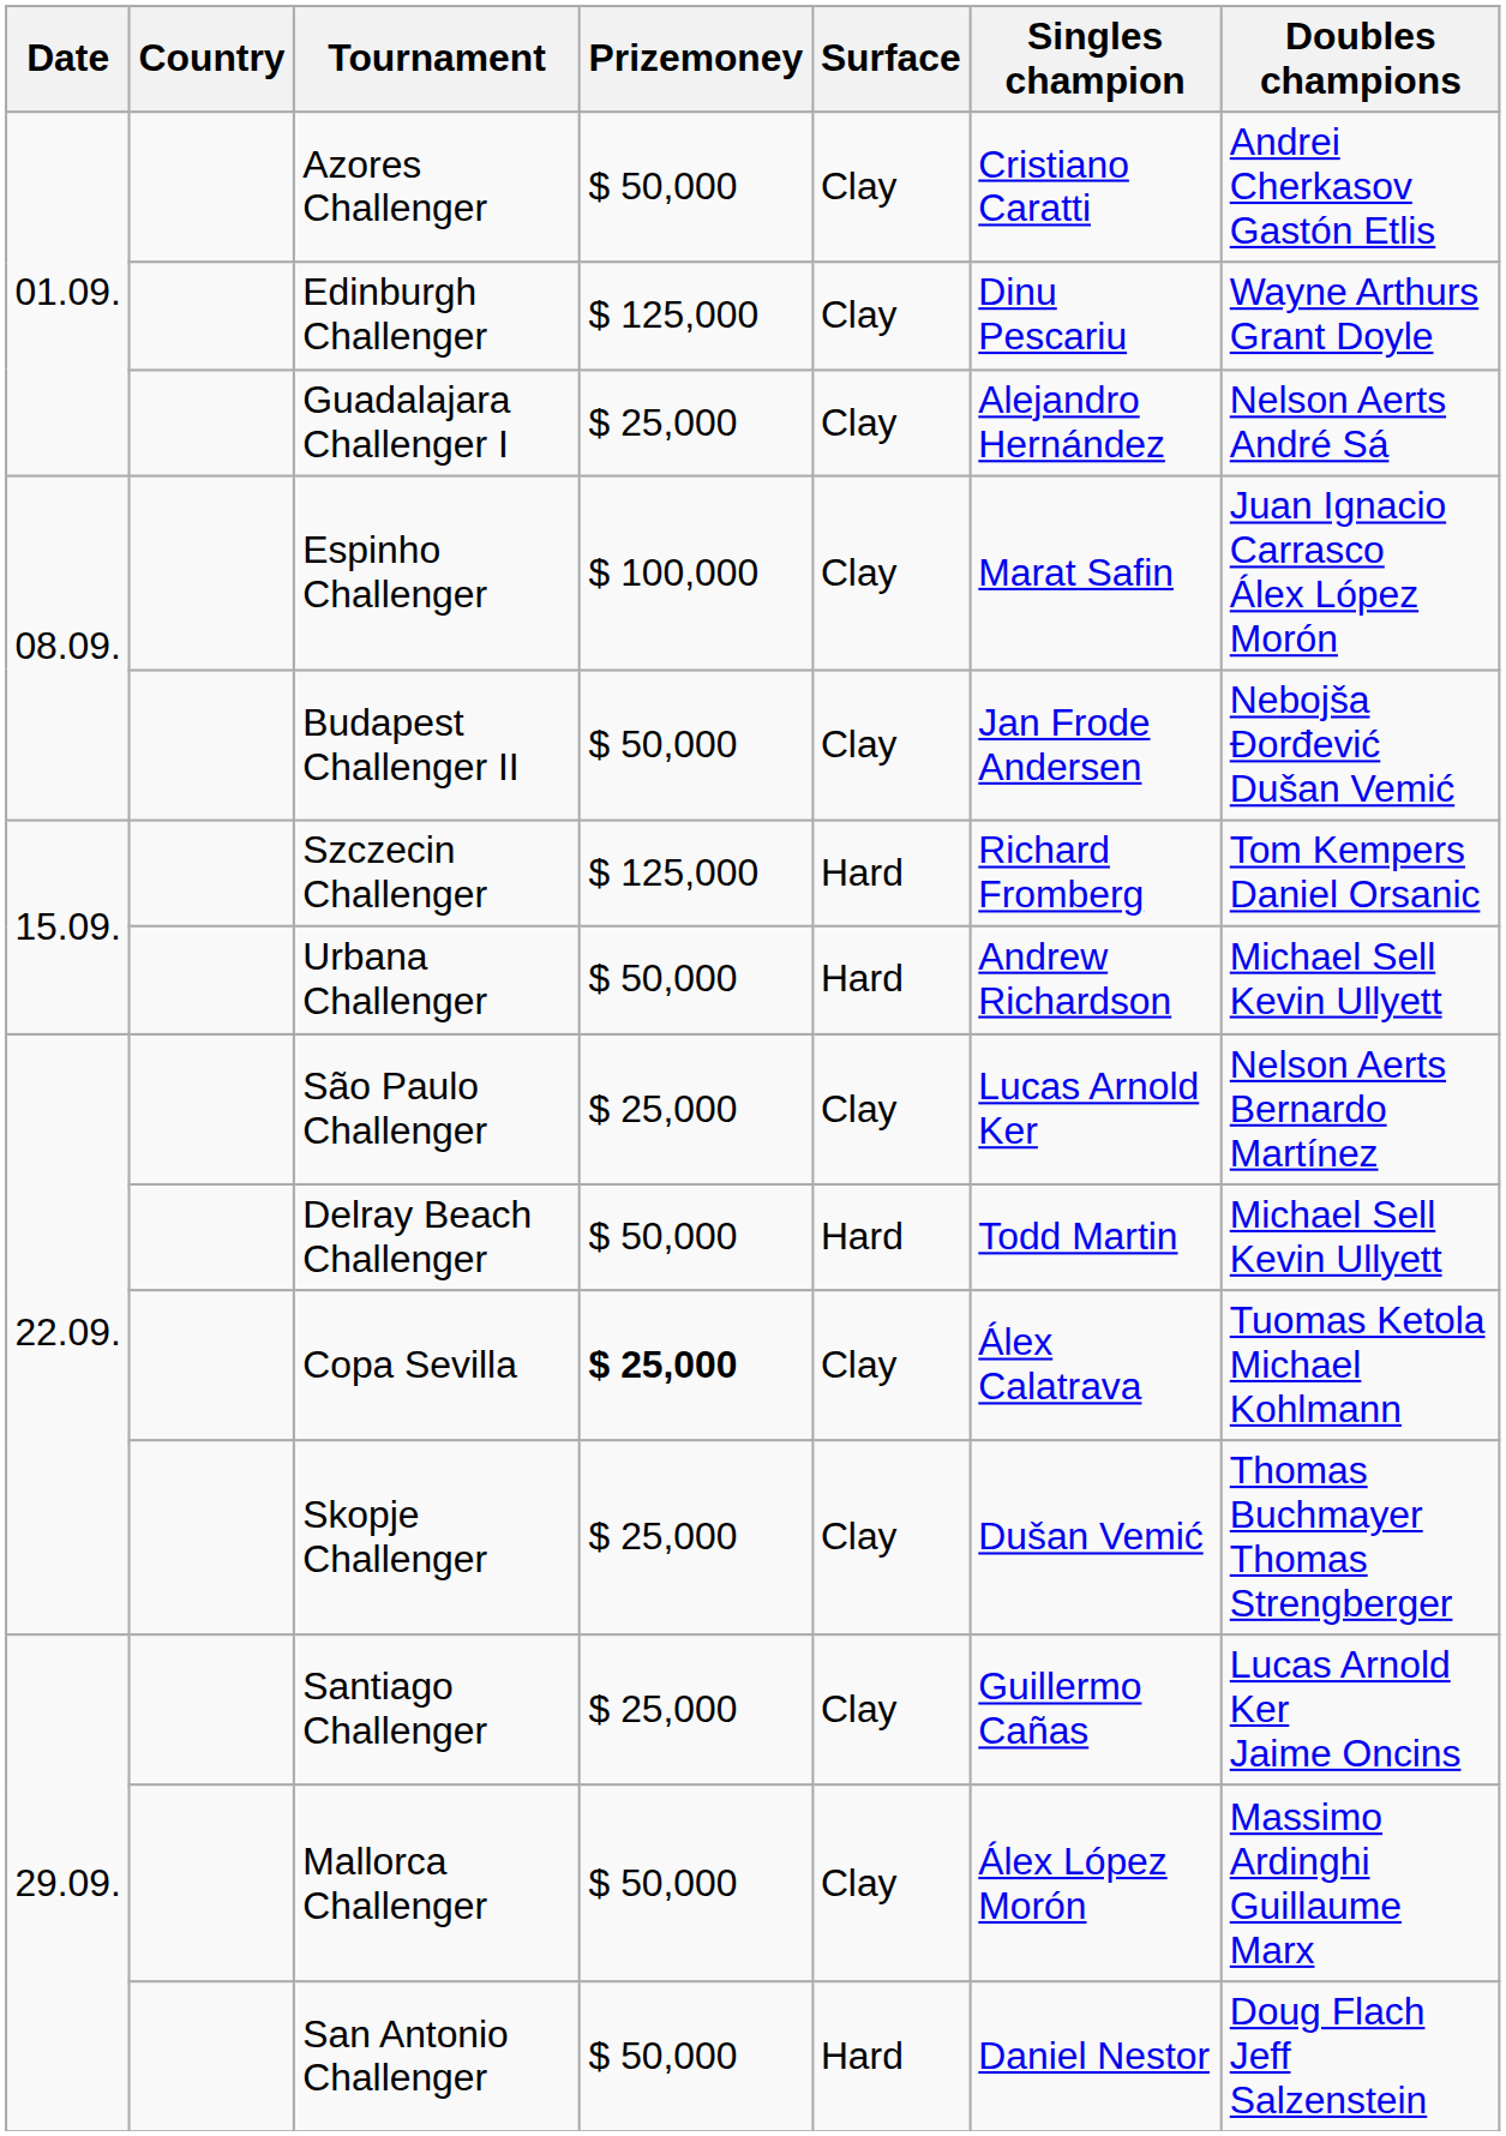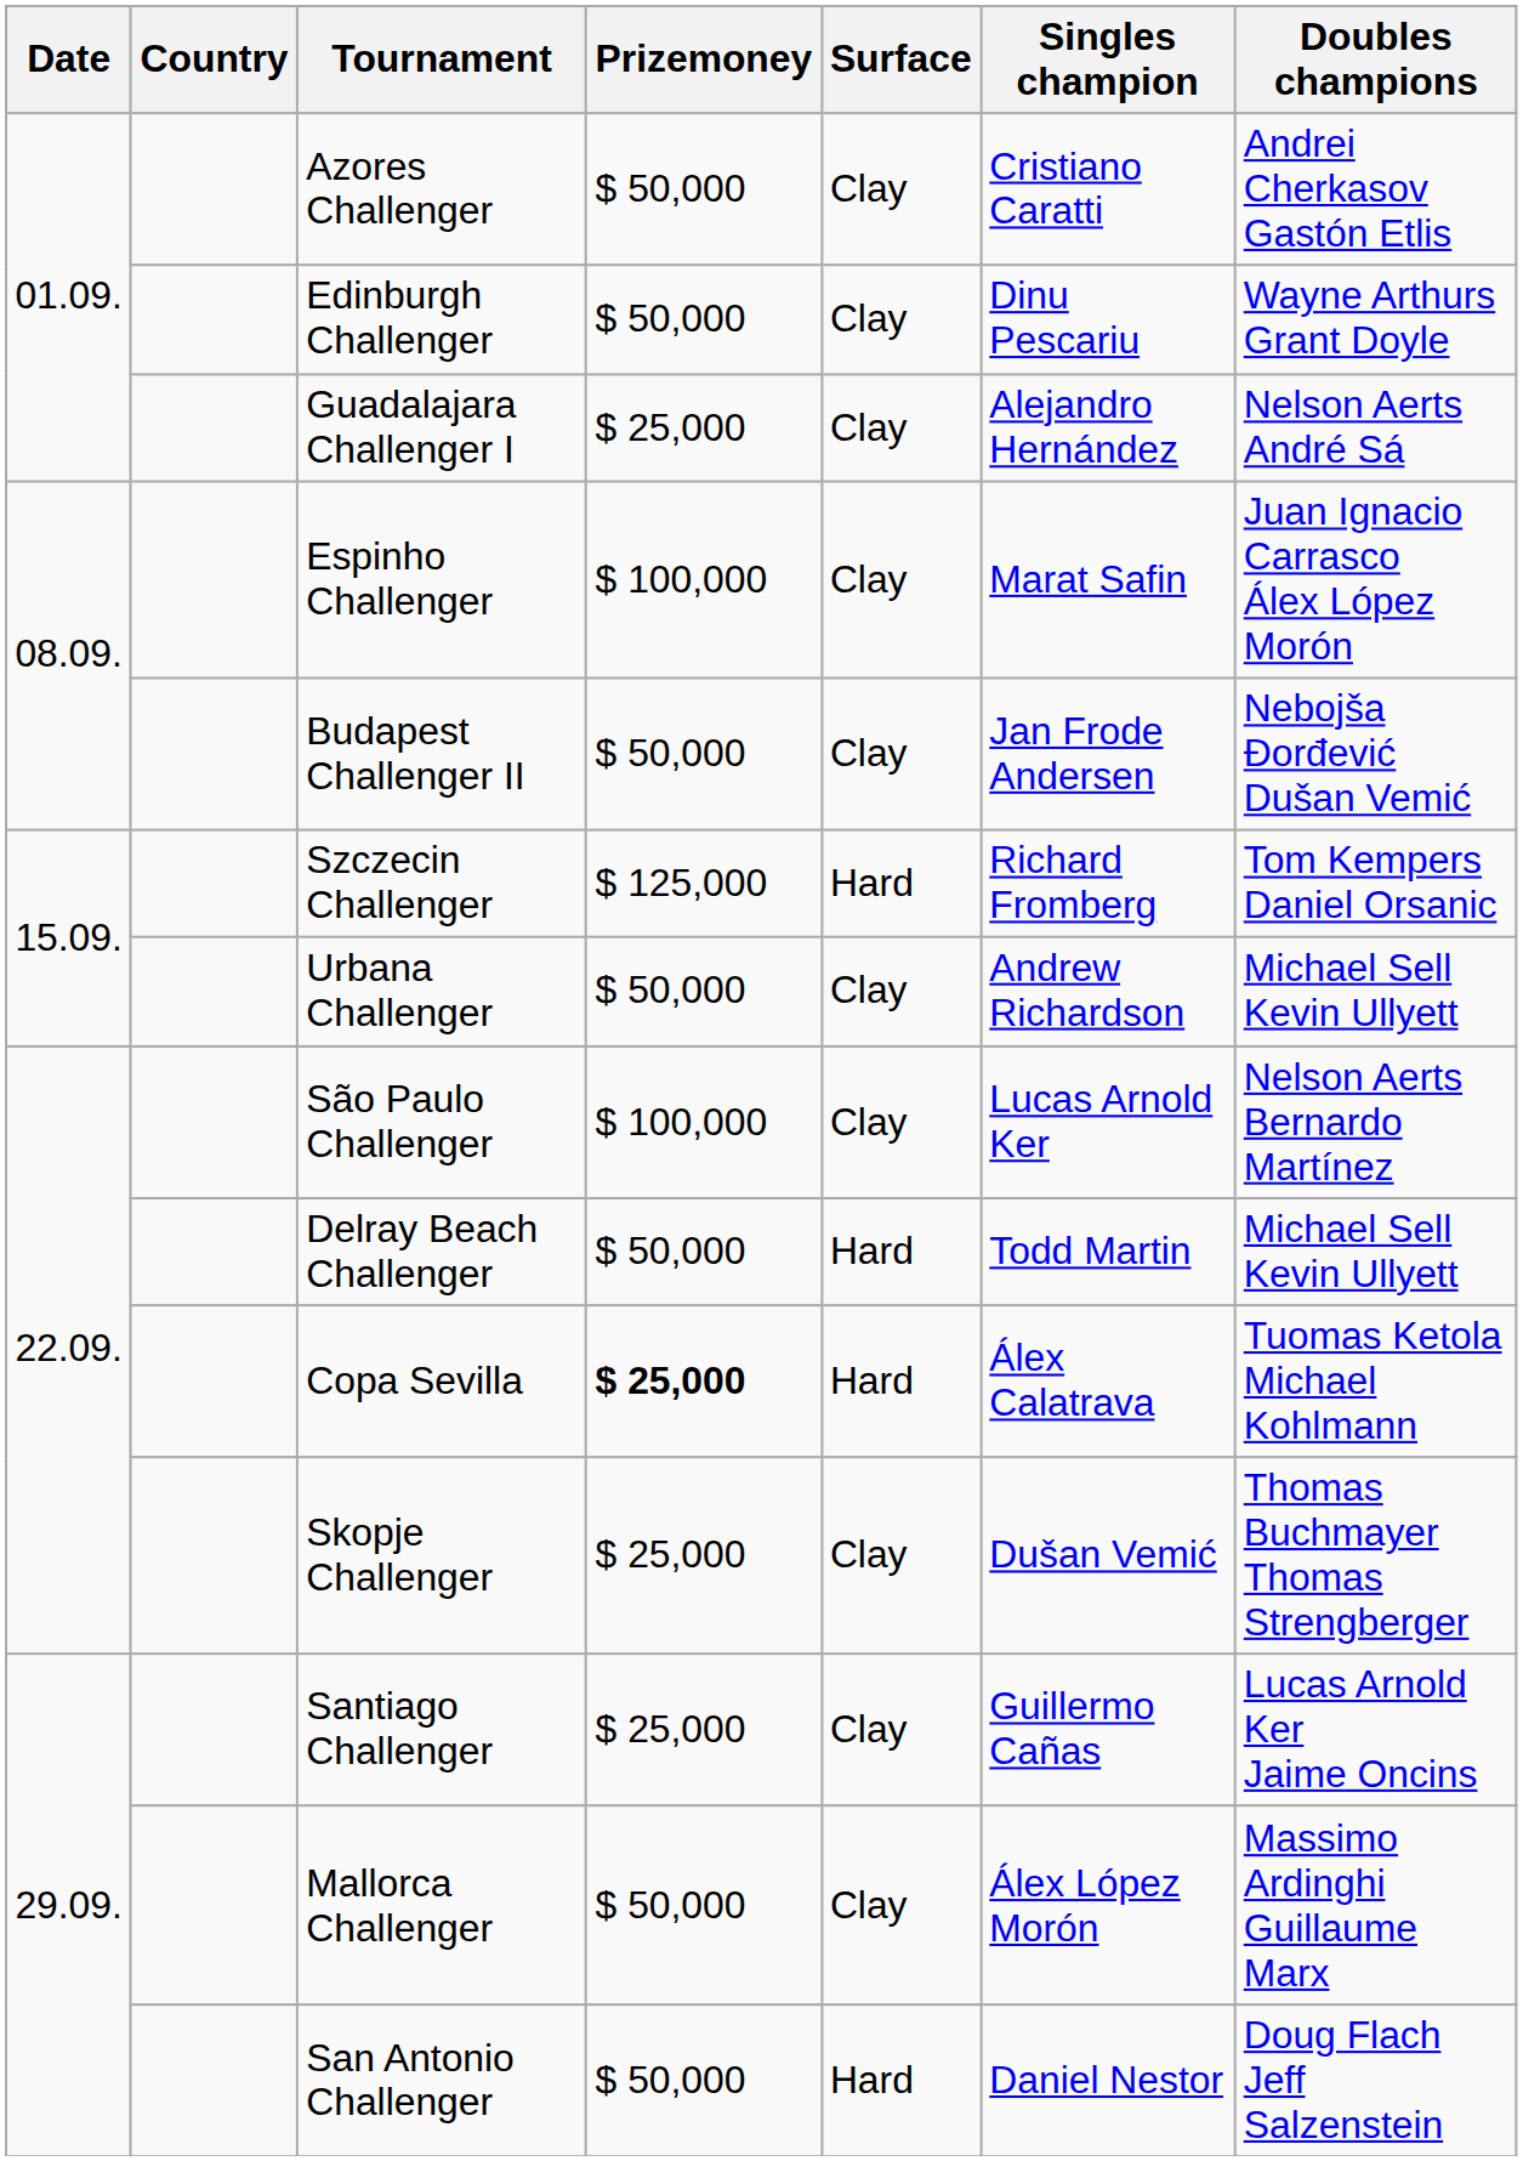 <table class="sortable wikitable" style=font-size:97%>
 <tr>
 <th>Date</th>
 <th>Country</th>
 <th>Tournament</th>
 <th>Prizemoney</th>
 <th>Surface</th>
 <th>Singles champion</th>
 <th>Doubles champions</th>
 </tr>
 <tr>
 <td rowspan="3">01.09.</td>
 <td></td>
 <td>Azores Challenger</td>
 <td>$ 50,000</td>
 <td>Clay</td>
 <td> <a href='#'>Cristiano Caratti</a></td>
 <td> <a href='#'>Andrei Cherkasov</a><br> <a href='#'>Gastón Etlis</a></td>
 </tr>
 <tr>
 <td></td>
 <td>Edinburgh Challenger</td>
-<td>$ 125,000</td>
+<td>$ 50,000</td>
 <td>Clay</td>
 <td> <a href='#'>Dinu Pescariu</a></td>
 <td> <a href='#'>Wayne Arthurs</a><br> <a href='#'>Grant Doyle</a></td>
 </tr>
 <tr>
 <td></td>
 <td>Guadalajara Challenger I</td>
 <td>$ 25,000</td>
 <td>Clay</td>
 <td> <a href='#'>Alejandro Hernández</a></td>
 <td> <a href='#'>Nelson Aerts</a><br> <a href='#'>André Sá</a></td>
 </tr>
 <tr>
 <td rowspan="2">08.09.</td>
 <td></td>
 <td>Espinho Challenger</td>
 <td>$ 100,000</td>
 <td>Clay</td>
 <td> <a href='#'>Marat Safin</a></td>
 <td> <a href='#'>Juan Ignacio Carrasco</a><br> <a href='#'>Álex López Morón</a></td>
 </tr>
 <tr>
 <td></td>
 <td>Budapest Challenger II</td>
 <td>$ 50,000</td>
 <td>Clay</td>
 <td> <a href='#'>Jan Frode Andersen</a></td>
 <td> <a href='#'>Nebojša Đorđević</a><br> <a href='#'>Dušan Vemić</a></td>
 </tr>
 <tr>
 <td rowspan="2">15.09.</td>
 <td></td>
 <td>Szczecin Challenger</td>
 <td>$ 125,000</td>
 <td>Hard</td>
 <td> <a href='#'>Richard Fromberg</a></td>
 <td> <a href='#'>Tom Kempers</a><br> <a href='#'>Daniel Orsanic</a></td>
 </tr>
 <tr>
 <td></td>
 <td>Urbana Challenger</td>
 <td>$ 50,000</td>
-<td>Hard</td>
+<td>Clay</td>
 <td> <a href='#'>Andrew Richardson</a></td>
 <td> <a href='#'>Michael Sell</a><br> <a href='#'>Kevin Ullyett</a></td>
 </tr>
 <tr>
 <td rowspan="4">22.09.</td>
 <td></td>
 <td>São Paulo Challenger</td>
-<td>$ 25,000</td>
+<td>$ 100,000</td>
 <td>Clay</td>
 <td> <a href='#'>Lucas Arnold Ker</a></td>
 <td> <a href='#'>Nelson Aerts</a><br> <a href='#'>Bernardo Martínez</a></td>
 </tr>
 <tr>
 <td></td>
 <td>Delray Beach Challenger</td>
 <td>$ 50,000</td>
 <td>Hard</td>
 <td> <a href='#'>Todd Martin</a></td>
 <td> <a href='#'>Michael Sell</a><br> <a href='#'>Kevin Ullyett</a></td>
 </tr>
 <tr>
 <td></td>
 <td>Copa Sevilla</td>
 <td><strong>$ 25,000</strong></td>
-<td>Clay</td>
+<td>Hard</td>
 <td> <a href='#'>Álex Calatrava</a></td>
 <td> <a href='#'>Tuomas Ketola</a><br> <a href='#'>Michael Kohlmann</a></td>
 </tr>
 <tr>
 <td></td>
 <td>Skopje Challenger</td>
 <td>$ 25,000</td>
 <td>Clay</td>
 <td> <a href='#'>Dušan Vemić</a></td>
 <td> <a href='#'>Thomas Buchmayer</a><br> <a href='#'>Thomas Strengberger</a></td>
 </tr>
 <tr>
 <td rowspan="3">29.09.</td>
 <td></td>
 <td>Santiago Challenger</td>
 <td>$ 25,000</td>
 <td>Clay</td>
 <td> <a href='#'>Guillermo Cañas</a></td>
 <td> <a href='#'>Lucas Arnold Ker</a><br> <a href='#'>Jaime Oncins</a></td>
 </tr>
 <tr>
 <td></td>
 <td>Mallorca Challenger</td>
 <td>$ 50,000</td>
 <td>Clay</td>
 <td> <a href='#'>Álex López Morón</a></td>
 <td> <a href='#'>Massimo Ardinghi</a><br> <a href='#'>Guillaume Marx</a></td>
 </tr>
 <tr>
 <td></td>
 <td>San Antonio Challenger</td>
 <td>$ 50,000</td>
 <td>Hard</td>
 <td> <a href='#'>Daniel Nestor</a></td>
 <td> <a href='#'>Doug Flach</a><br> <a href='#'>Jeff Salzenstein</a></td>
 </tr>
 </table>
